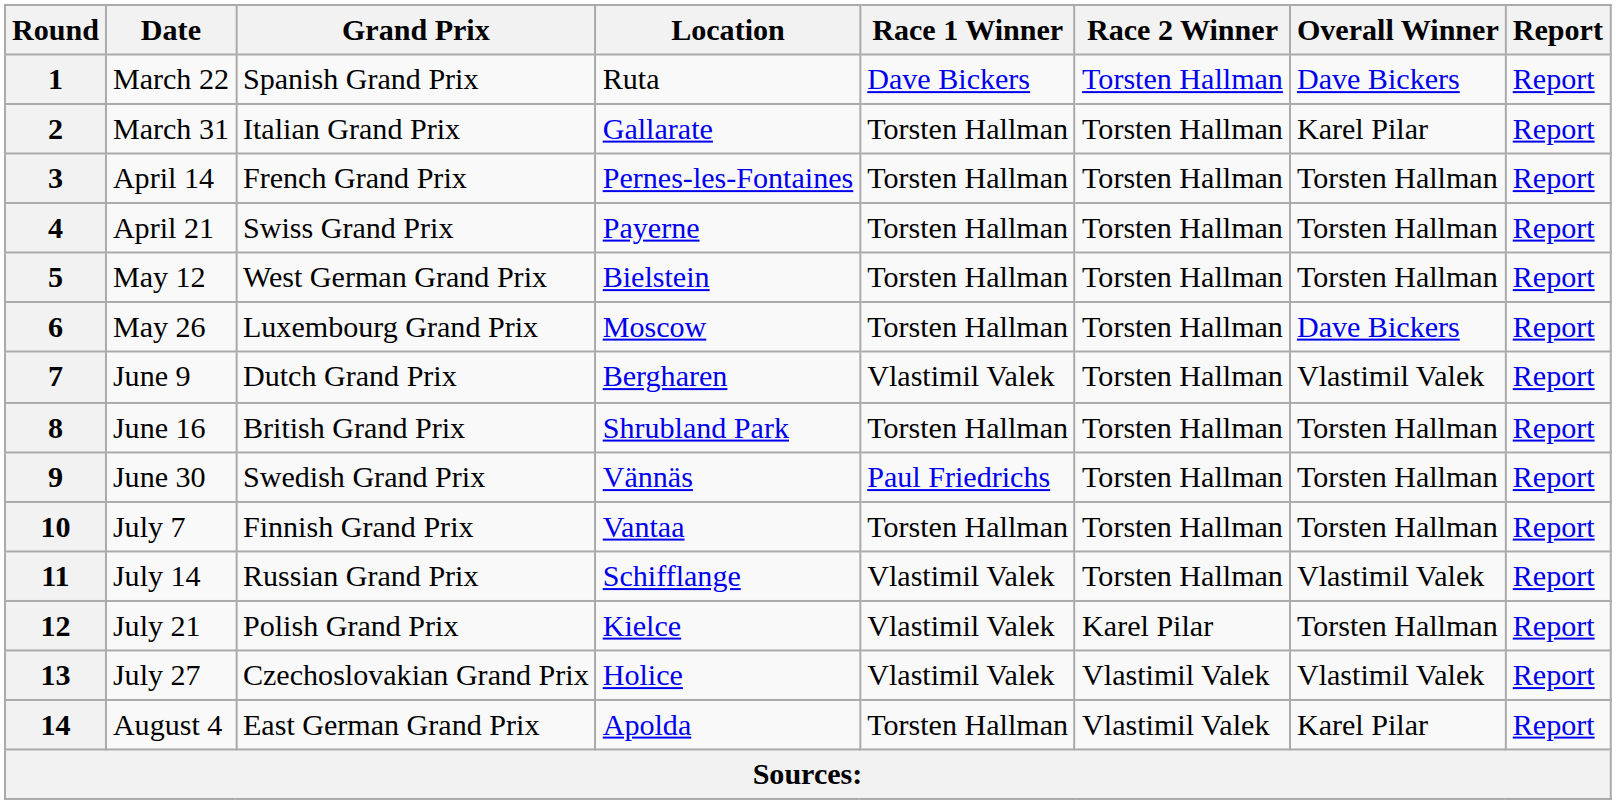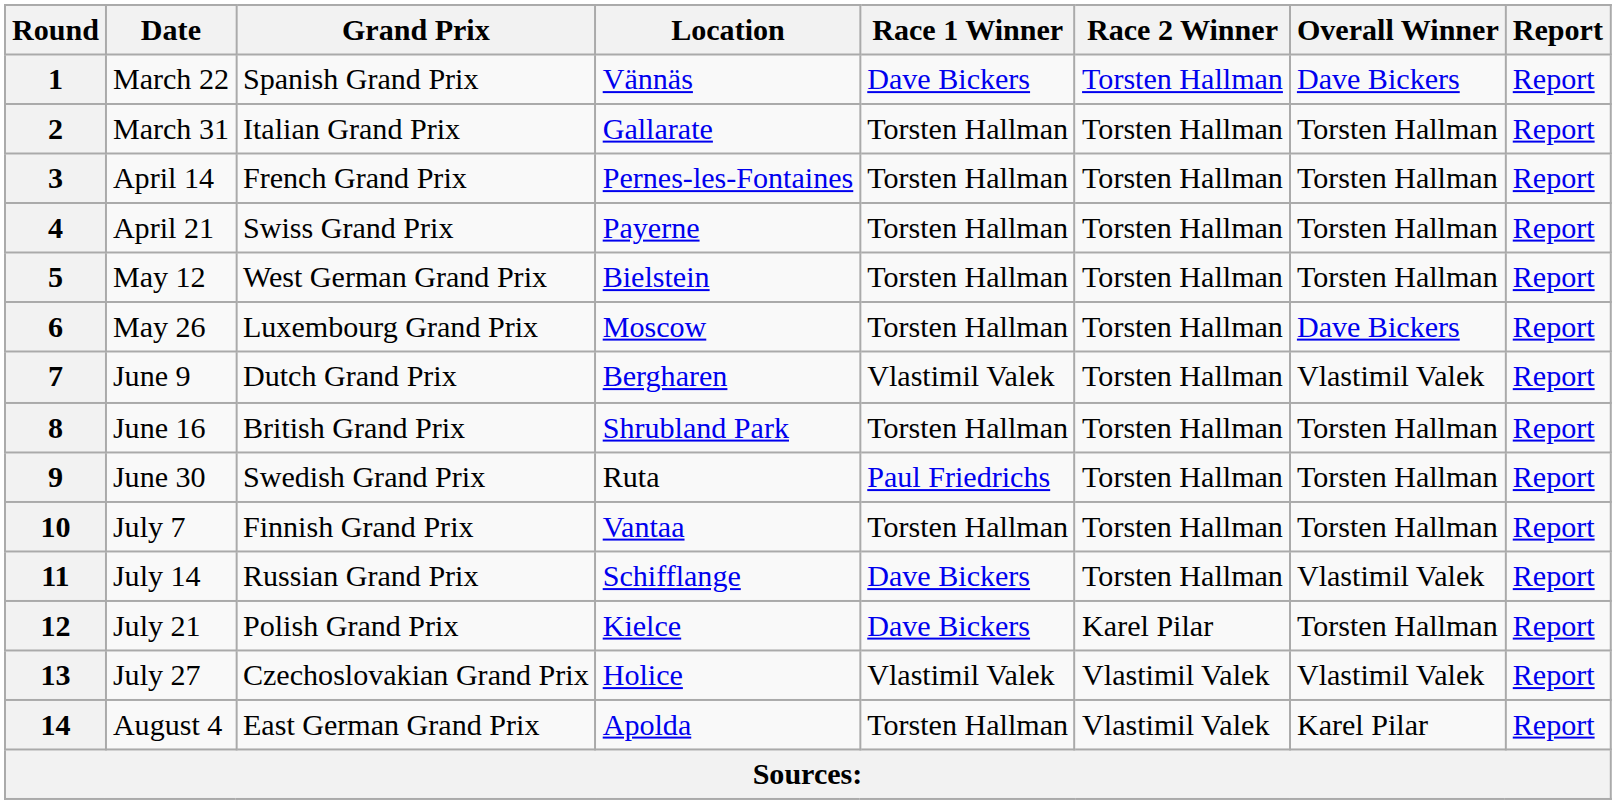 <table class="wikitable" style="font-size: 95%;">
 <tr>
 <th align=center>Round</th>
 <th align=center>Date</th>
 <th align=center>Grand Prix</th>
 <th align=center>Location</th>
 <th align=center>Race 1 Winner</th>
 <th align=center>Race 2 Winner</th>
 <th align=center>Overall Winner</th>
 <th align=center>Report</th>
 </tr>
 <tr>
 <th>1</th>
 <td>March 22</td>
 <td> Spanish Grand Prix</td>
-<td>Ruta</td>
+<td><a href='#'>Vännäs</a></td>
 <td> <a href='#'>Dave Bickers</a></td>
 <td> <a href='#'>Torsten Hallman</a></td>
 <td> <a href='#'>Dave Bickers</a></td>
 <td><a href='#'>Report</a></td>
 </tr>
 <tr>
 <th>2</th>
 <td>March 31</td>
 <td> Italian Grand Prix</td>
 <td><a href='#'>Gallarate</a></td>
 <td> Torsten Hallman</td>
 <td> Torsten Hallman</td>
-<td> Karel Pilar</td>
+<td> Torsten Hallman</td>
 <td><a href='#'>Report</a></td>
 </tr>
 <tr>
 <th>3</th>
 <td>April 14</td>
 <td> French Grand Prix</td>
 <td><a href='#'>Pernes-les-Fontaines</a></td>
 <td> Torsten Hallman</td>
 <td> Torsten Hallman</td>
 <td> Torsten Hallman</td>
 <td><a href='#'>Report</a></td>
 </tr>
 <tr>
 <th>4</th>
 <td>April 21</td>
 <td> Swiss Grand Prix</td>
 <td><a href='#'>Payerne</a></td>
 <td> Torsten Hallman</td>
 <td> Torsten Hallman</td>
 <td> Torsten Hallman</td>
 <td><a href='#'>Report</a></td>
 </tr>
 <tr>
 <th>5</th>
 <td>May 12</td>
 <td> West German Grand Prix</td>
 <td><a href='#'>Bielstein</a></td>
 <td> Torsten Hallman</td>
 <td> Torsten Hallman</td>
 <td> Torsten Hallman</td>
 <td><a href='#'>Report</a></td>
 </tr>
 <tr>
 <th>6</th>
 <td>May 26</td>
 <td> Luxembourg Grand Prix</td>
 <td><a href='#'>Moscow</a></td>
 <td> Torsten Hallman</td>
 <td> Torsten Hallman</td>
 <td> <a href='#'>Dave Bickers</a></td>
 <td><a href='#'>Report</a></td>
 </tr>
 <tr>
 <th>7</th>
 <td>June 9</td>
 <td> Dutch Grand Prix</td>
 <td><a href='#'>Bergharen</a></td>
 <td> Vlastimil Valek</td>
 <td> Torsten Hallman</td>
 <td> Vlastimil Valek</td>
 <td><a href='#'>Report</a></td>
 </tr>
 <tr>
 <th>8</th>
 <td>June 16</td>
 <td> British Grand Prix</td>
 <td><a href='#'>Shrubland Park</a></td>
 <td> Torsten Hallman</td>
 <td> Torsten Hallman</td>
 <td> Torsten Hallman</td>
 <td><a href='#'>Report</a></td>
 </tr>
 <tr>
 <th>9</th>
 <td>June 30</td>
 <td> Swedish Grand Prix</td>
-<td><a href='#'>Vännäs</a></td>
+<td>Ruta</td>
 <td> <a href='#'>Paul Friedrichs</a></td>
 <td> Torsten Hallman</td>
 <td> Torsten Hallman</td>
 <td><a href='#'>Report</a></td>
 </tr>
 <tr>
 <th>10</th>
 <td>July 7</td>
 <td> Finnish Grand Prix</td>
 <td><a href='#'>Vantaa</a></td>
 <td> Torsten Hallman</td>
 <td> Torsten Hallman</td>
 <td> Torsten Hallman</td>
 <td><a href='#'>Report</a></td>
 </tr>
 <tr>
 <th>11</th>
 <td>July 14</td>
 <td> Russian Grand Prix</td>
 <td><a href='#'>Schifflange</a></td>
-<td> Vlastimil Valek</td>
+<td> <a href='#'>Dave Bickers</a></td>
 <td> Torsten Hallman</td>
 <td> Vlastimil Valek</td>
 <td><a href='#'>Report</a></td>
 </tr>
 <tr>
 <th>12</th>
 <td>July 21</td>
 <td> Polish Grand Prix</td>
 <td><a href='#'>Kielce</a></td>
-<td> Vlastimil Valek</td>
+<td> <a href='#'>Dave Bickers</a></td>
 <td> Karel Pilar</td>
 <td> Torsten Hallman</td>
 <td><a href='#'>Report</a></td>
 </tr>
 <tr>
 <th>13</th>
 <td>July 27</td>
 <td> Czechoslovakian Grand Prix</td>
 <td><a href='#'>Holice</a></td>
 <td> Vlastimil Valek</td>
 <td> Vlastimil Valek</td>
 <td> Vlastimil Valek</td>
 <td><a href='#'>Report</a></td>
 </tr>
 <tr>
 <th>14</th>
 <td>August 4</td>
 <td> East German Grand Prix</td>
 <td><a href='#'>Apolda</a></td>
 <td> Torsten Hallman</td>
 <td> Vlastimil Valek</td>
 <td> Karel Pilar</td>
 <td><a href='#'>Report</a></td>
 </tr>
 <tr>
 <th colspan=8>Sources:</th>
 </tr>
 </table>
